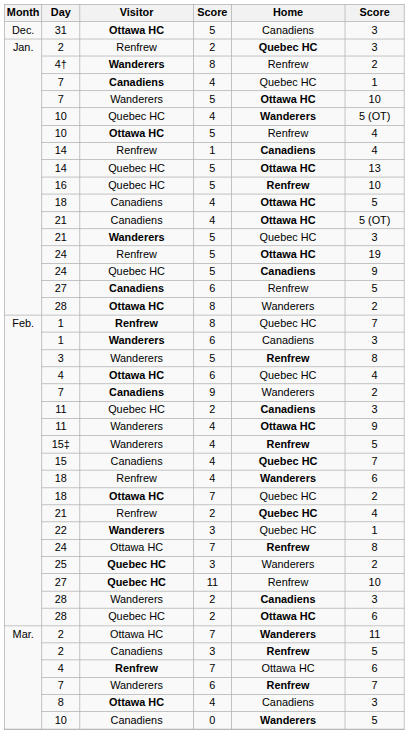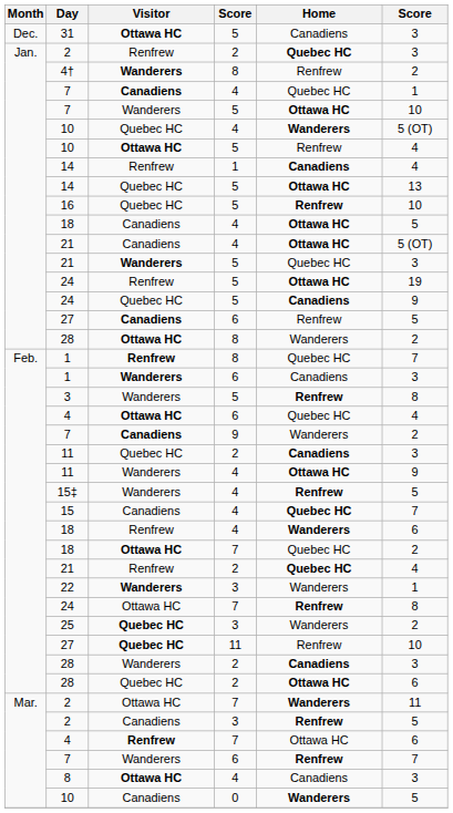 <table class="wikitable" style="text-align:center;">
 <tr>
 <th style="width:3em">Month</th>
 <th style="width:3em">Day</th>
 <th style="width:10em">Visitor</th>
 <th style="width:3em">Score</th>
 <th style="width:10em">Home</th>
 <th style="width:5em">Score</th>
 </tr>
 <tr>
 <td>Dec.</td>
 <td>31</td>
 <td><strong>Ottawa HC</strong></td>
 <td>5</td>
 <td>Canadiens</td>
 <td>3</td>
 </tr>
 <tr>
 <td rowspan=16 valign=top>Jan.</td>
 <td>2</td>
 <td>Renfrew</td>
 <td>2</td>
 <td><strong> Quebec HC</strong></td>
 <td>3</td>
 </tr>
 <tr>
 <td>4†</td>
 <td><strong>Wanderers</strong></td>
 <td>8</td>
 <td>Renfrew</td>
 <td>2</td>
 </tr>
 <tr>
 <td>7</td>
 <td><strong>Canadiens</strong></td>
 <td>4</td>
 <td>Quebec HC</td>
 <td>1</td>
 </tr>
 <tr>
 <td>7</td>
 <td>Wanderers</td>
 <td>5</td>
 <td><strong>Ottawa HC</strong></td>
 <td>10</td>
 </tr>
 <tr>
 <td>10</td>
 <td>Quebec HC</td>
 <td>4</td>
 <td><strong>Wanderers</strong></td>
 <td>5 (OT)</td>
 </tr>
 <tr>
 <td>10</td>
 <td><strong>Ottawa HC</strong></td>
 <td>5</td>
 <td>Renfrew</td>
 <td>4</td>
 </tr>
 <tr>
 <td>14</td>
 <td>Renfrew</td>
 <td>1</td>
 <td><strong>Canadiens</strong></td>
 <td>4</td>
 </tr>
 <tr>
 <td>14</td>
 <td>Quebec HC</td>
 <td>5</td>
 <td><strong>Ottawa HC</strong></td>
 <td>13</td>
 </tr>
 <tr>
 <td>16</td>
 <td>Quebec HC</td>
 <td>5</td>
 <td><strong>Renfrew</strong></td>
 <td>10</td>
 </tr>
 <tr>
 <td>18</td>
 <td>Canadiens</td>
 <td>4</td>
 <td><strong>Ottawa HC</strong></td>
 <td>5</td>
 </tr>
 <tr>
 <td>21</td>
 <td>Canadiens</td>
 <td>4</td>
 <td><strong>Ottawa HC</strong></td>
 <td>5 (OT)</td>
 </tr>
 <tr>
 <td>21</td>
 <td><strong>Wanderers</strong></td>
 <td>5</td>
 <td>Quebec HC</td>
 <td>3</td>
 </tr>
 <tr>
 <td>24</td>
 <td>Renfrew</td>
 <td>5</td>
 <td><strong>Ottawa HC</strong></td>
 <td>19</td>
 </tr>
 <tr>
 <td>24</td>
 <td>Quebec HC</td>
 <td>5</td>
 <td><strong>Canadiens</strong></td>
 <td>9</td>
 </tr>
 <tr>
 <td>27</td>
 <td><strong>Canadiens</strong></td>
 <td>6</td>
 <td>Renfrew</td>
 <td>5</td>
 </tr>
 <tr>
 <td>28</td>
 <td><strong>Ottawa HC</strong></td>
 <td>8</td>
 <td>Wanderers</td>
 <td>2</td>
 </tr>
 <tr>
 <td rowspan=18 valign=top>Feb.</td>
 <td>1</td>
 <td><strong>Renfrew</strong></td>
 <td>8</td>
 <td>Quebec HC</td>
 <td>7</td>
 </tr>
 <tr>
 <td>1</td>
 <td><strong>Wanderers</strong></td>
 <td>6</td>
 <td>Canadiens</td>
 <td>3</td>
 </tr>
 <tr>
 <td>3</td>
 <td>Wanderers</td>
 <td>5</td>
 <td><strong>Renfrew</strong></td>
 <td>8</td>
 </tr>
 <tr>
 <td>4</td>
 <td><strong>Ottawa HC</strong></td>
 <td>6</td>
 <td>Quebec HC</td>
 <td>4</td>
 </tr>
 <tr>
 <td>7</td>
 <td><strong>Canadiens</strong></td>
 <td>9</td>
 <td>Wanderers</td>
 <td>2</td>
 </tr>
 <tr>
 <td>11</td>
 <td>Quebec HC</td>
 <td>2</td>
 <td><strong>Canadiens</strong></td>
 <td>3</td>
 </tr>
 <tr>
 <td>11</td>
 <td>Wanderers</td>
 <td>4</td>
 <td><strong>Ottawa HC</strong></td>
 <td>9</td>
 </tr>
 <tr>
 <td>15‡</td>
 <td>Wanderers</td>
 <td>4</td>
 <td><strong>Renfrew</strong></td>
 <td>5</td>
 </tr>
 <tr>
 <td>15</td>
 <td>Canadiens</td>
 <td>4</td>
 <td><strong>Quebec HC</strong></td>
 <td>7</td>
 </tr>
 <tr>
 <td>18</td>
 <td>Renfrew</td>
 <td>4</td>
 <td><strong>Wanderers</strong></td>
 <td>6</td>
 </tr>
 <tr>
 <td>18</td>
 <td><strong>Ottawa HC</strong></td>
 <td>7</td>
 <td>Quebec HC</td>
 <td>2</td>
 </tr>
 <tr>
 <td>21</td>
 <td>Renfrew</td>
 <td>2</td>
 <td><strong>Quebec HC</strong></td>
 <td>4</td>
 </tr>
 <tr>
 <td>22</td>
 <td><strong>Wanderers</strong></td>
 <td>3</td>
-<td>Quebec HC</td>
+<td>Wanderers</td>
 <td>1</td>
 </tr>
 <tr>
 <td>24</td>
 <td>Ottawa HC</td>
 <td>7</td>
 <td><strong>Renfrew</strong></td>
 <td>8</td>
 </tr>
 <tr>
 <td>25</td>
 <td><strong>Quebec HC</strong></td>
 <td>3</td>
 <td>Wanderers</td>
 <td>2</td>
 </tr>
 <tr>
 <td>27</td>
 <td><strong>Quebec HC</strong></td>
 <td>11</td>
 <td>Renfrew</td>
 <td>10</td>
 </tr>
 <tr>
 <td>28</td>
 <td>Wanderers</td>
 <td>2</td>
 <td><strong>Canadiens</strong></td>
 <td>3</td>
 </tr>
 <tr>
 <td>28</td>
 <td>Quebec HC</td>
 <td>2</td>
 <td><strong>Ottawa HC</strong></td>
 <td>6</td>
 </tr>
 <tr>
 <td rowspan=6  valign=top>Mar.</td>
 <td>2</td>
 <td>Ottawa HC</td>
 <td>7</td>
 <td><strong>Wanderers</strong></td>
 <td>11</td>
 </tr>
 <tr>
 <td>2</td>
 <td>Canadiens</td>
 <td>3</td>
 <td><strong>Renfrew</strong></td>
 <td>5</td>
 </tr>
 <tr>
 <td>4</td>
 <td><strong>Renfrew</strong></td>
 <td>7</td>
 <td>Ottawa HC</td>
 <td>6</td>
 </tr>
 <tr>
 <td>7</td>
 <td>Wanderers</td>
 <td>6</td>
 <td><strong>Renfrew</strong></td>
 <td>7</td>
 </tr>
 <tr>
 <td>8</td>
 <td><strong>Ottawa HC</strong></td>
 <td>4</td>
 <td>Canadiens</td>
 <td>3</td>
 </tr>
 <tr>
 <td>10</td>
 <td>Canadiens</td>
 <td>0</td>
 <td><strong>Wanderers</strong></td>
 <td>5</td>
 </tr>
 <tr>
 </tr>
 </table>
